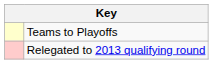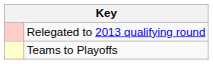 <table class="wikitable" style="text-align: center;">
 <tr>
 <th colspan=2>Key</th>
 </tr>
 <tr>
+<td style="background:#ffcccc; width:20px;"></td>
+<td align=left>Relegated to <a href='#'>2013 qualifying round</a></td>
+</tr>
+<tr>
 <td style="background:#ffffcc; width:20px;"></td>
 <td align=left>Teams to Playoffs</td>
 </tr>
-<tr>
-<td style="background:#ffcccc; width:20px;"></td>
-<td align=left>Relegated to <a href='#'>2013 qualifying round</a></td>
-</tr>
 </table>
